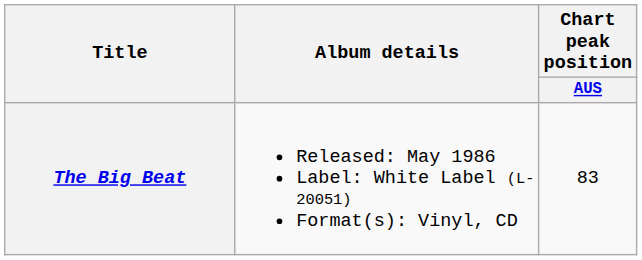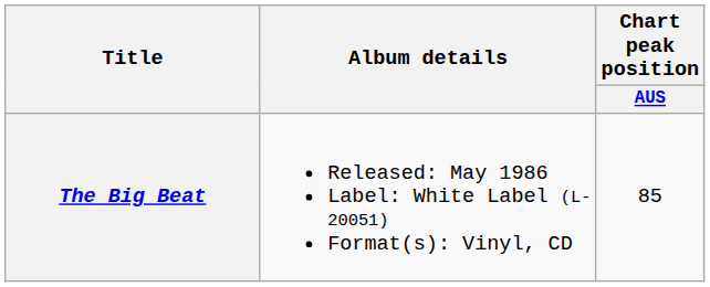 <table class="wikitable plainrowheaders" border="1">
 <tr>
 <th scope="col" rowspan="2" style="width:12em;">Title</th>
 <th scope="col" rowspan="2" style="width:16em;">Album details</th>
 <th colspan="1">Chart peak position</th>
 </tr>
 <tr>
 <th style="width:3em;font-size:85%"><a href='#'>AUS</a><br></th>
 </tr>
 <tr>
 <th scope="row"><em><a href='#'>The Big Beat</a></em></th>
 <td><br><ul><li>Released: May 1986</li><li>Label: White Label <small>(L-20051)</small></li><li>Format(s): Vinyl, CD</li></ul></td>
-<td align="center">83</td>
+<td align="center">85</td>
 </tr>
 </table>
